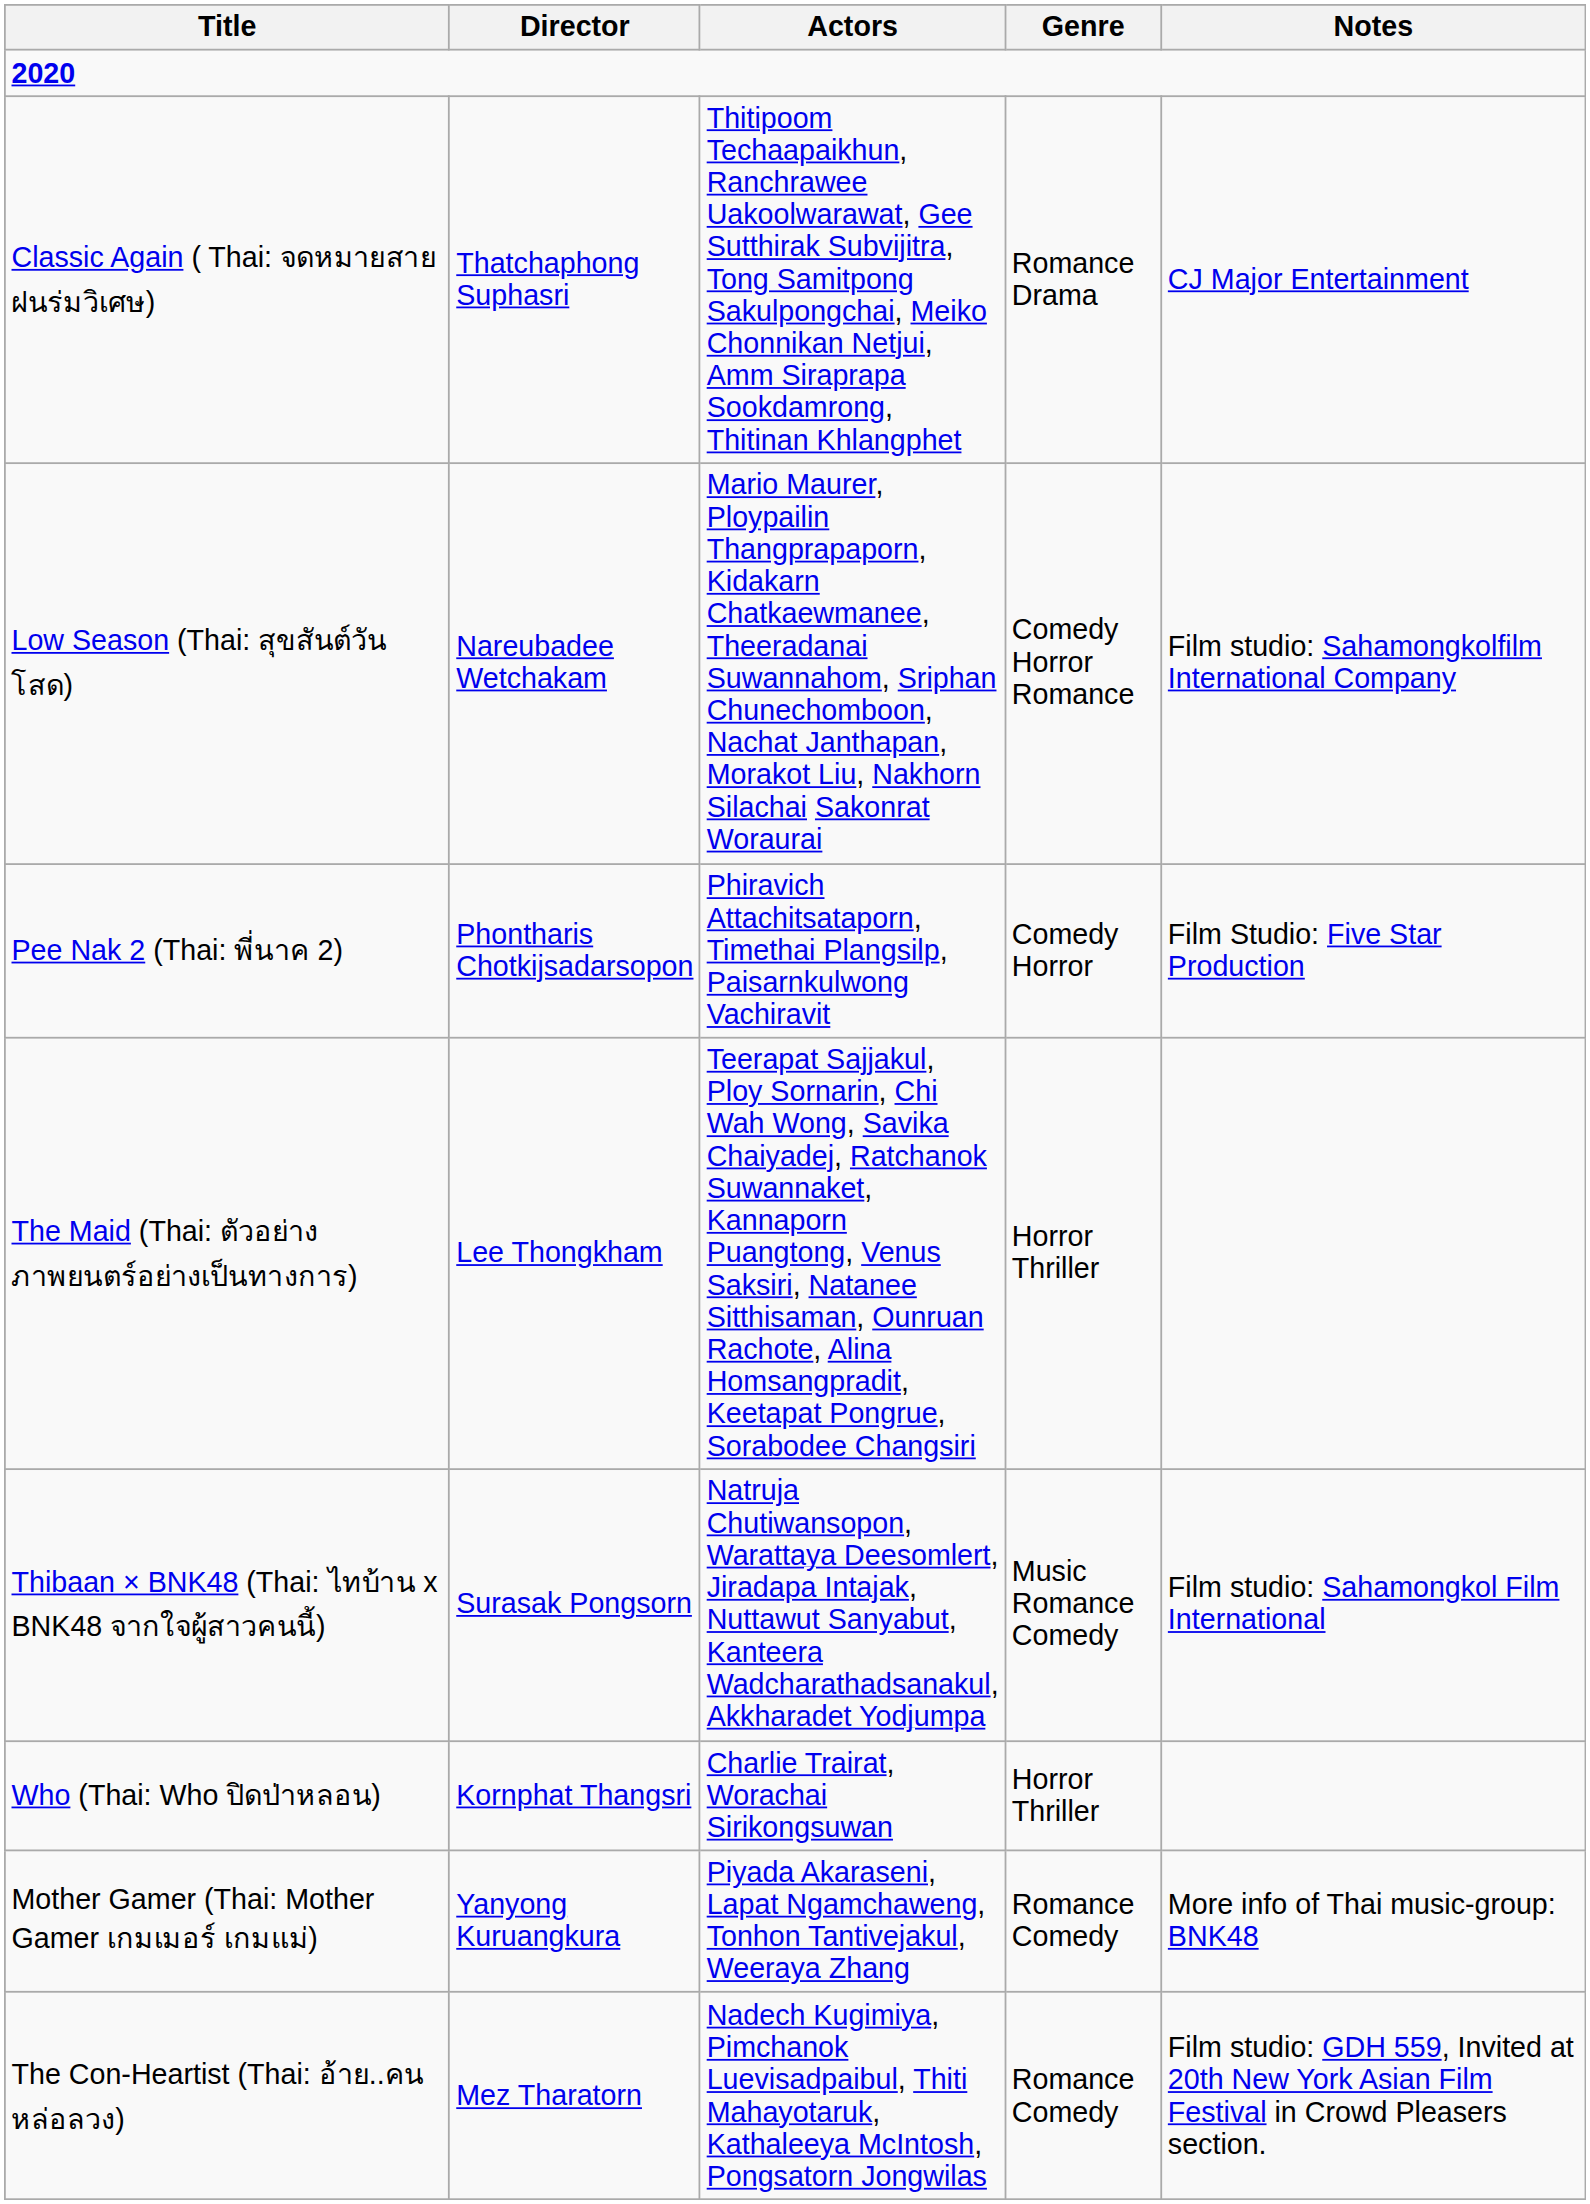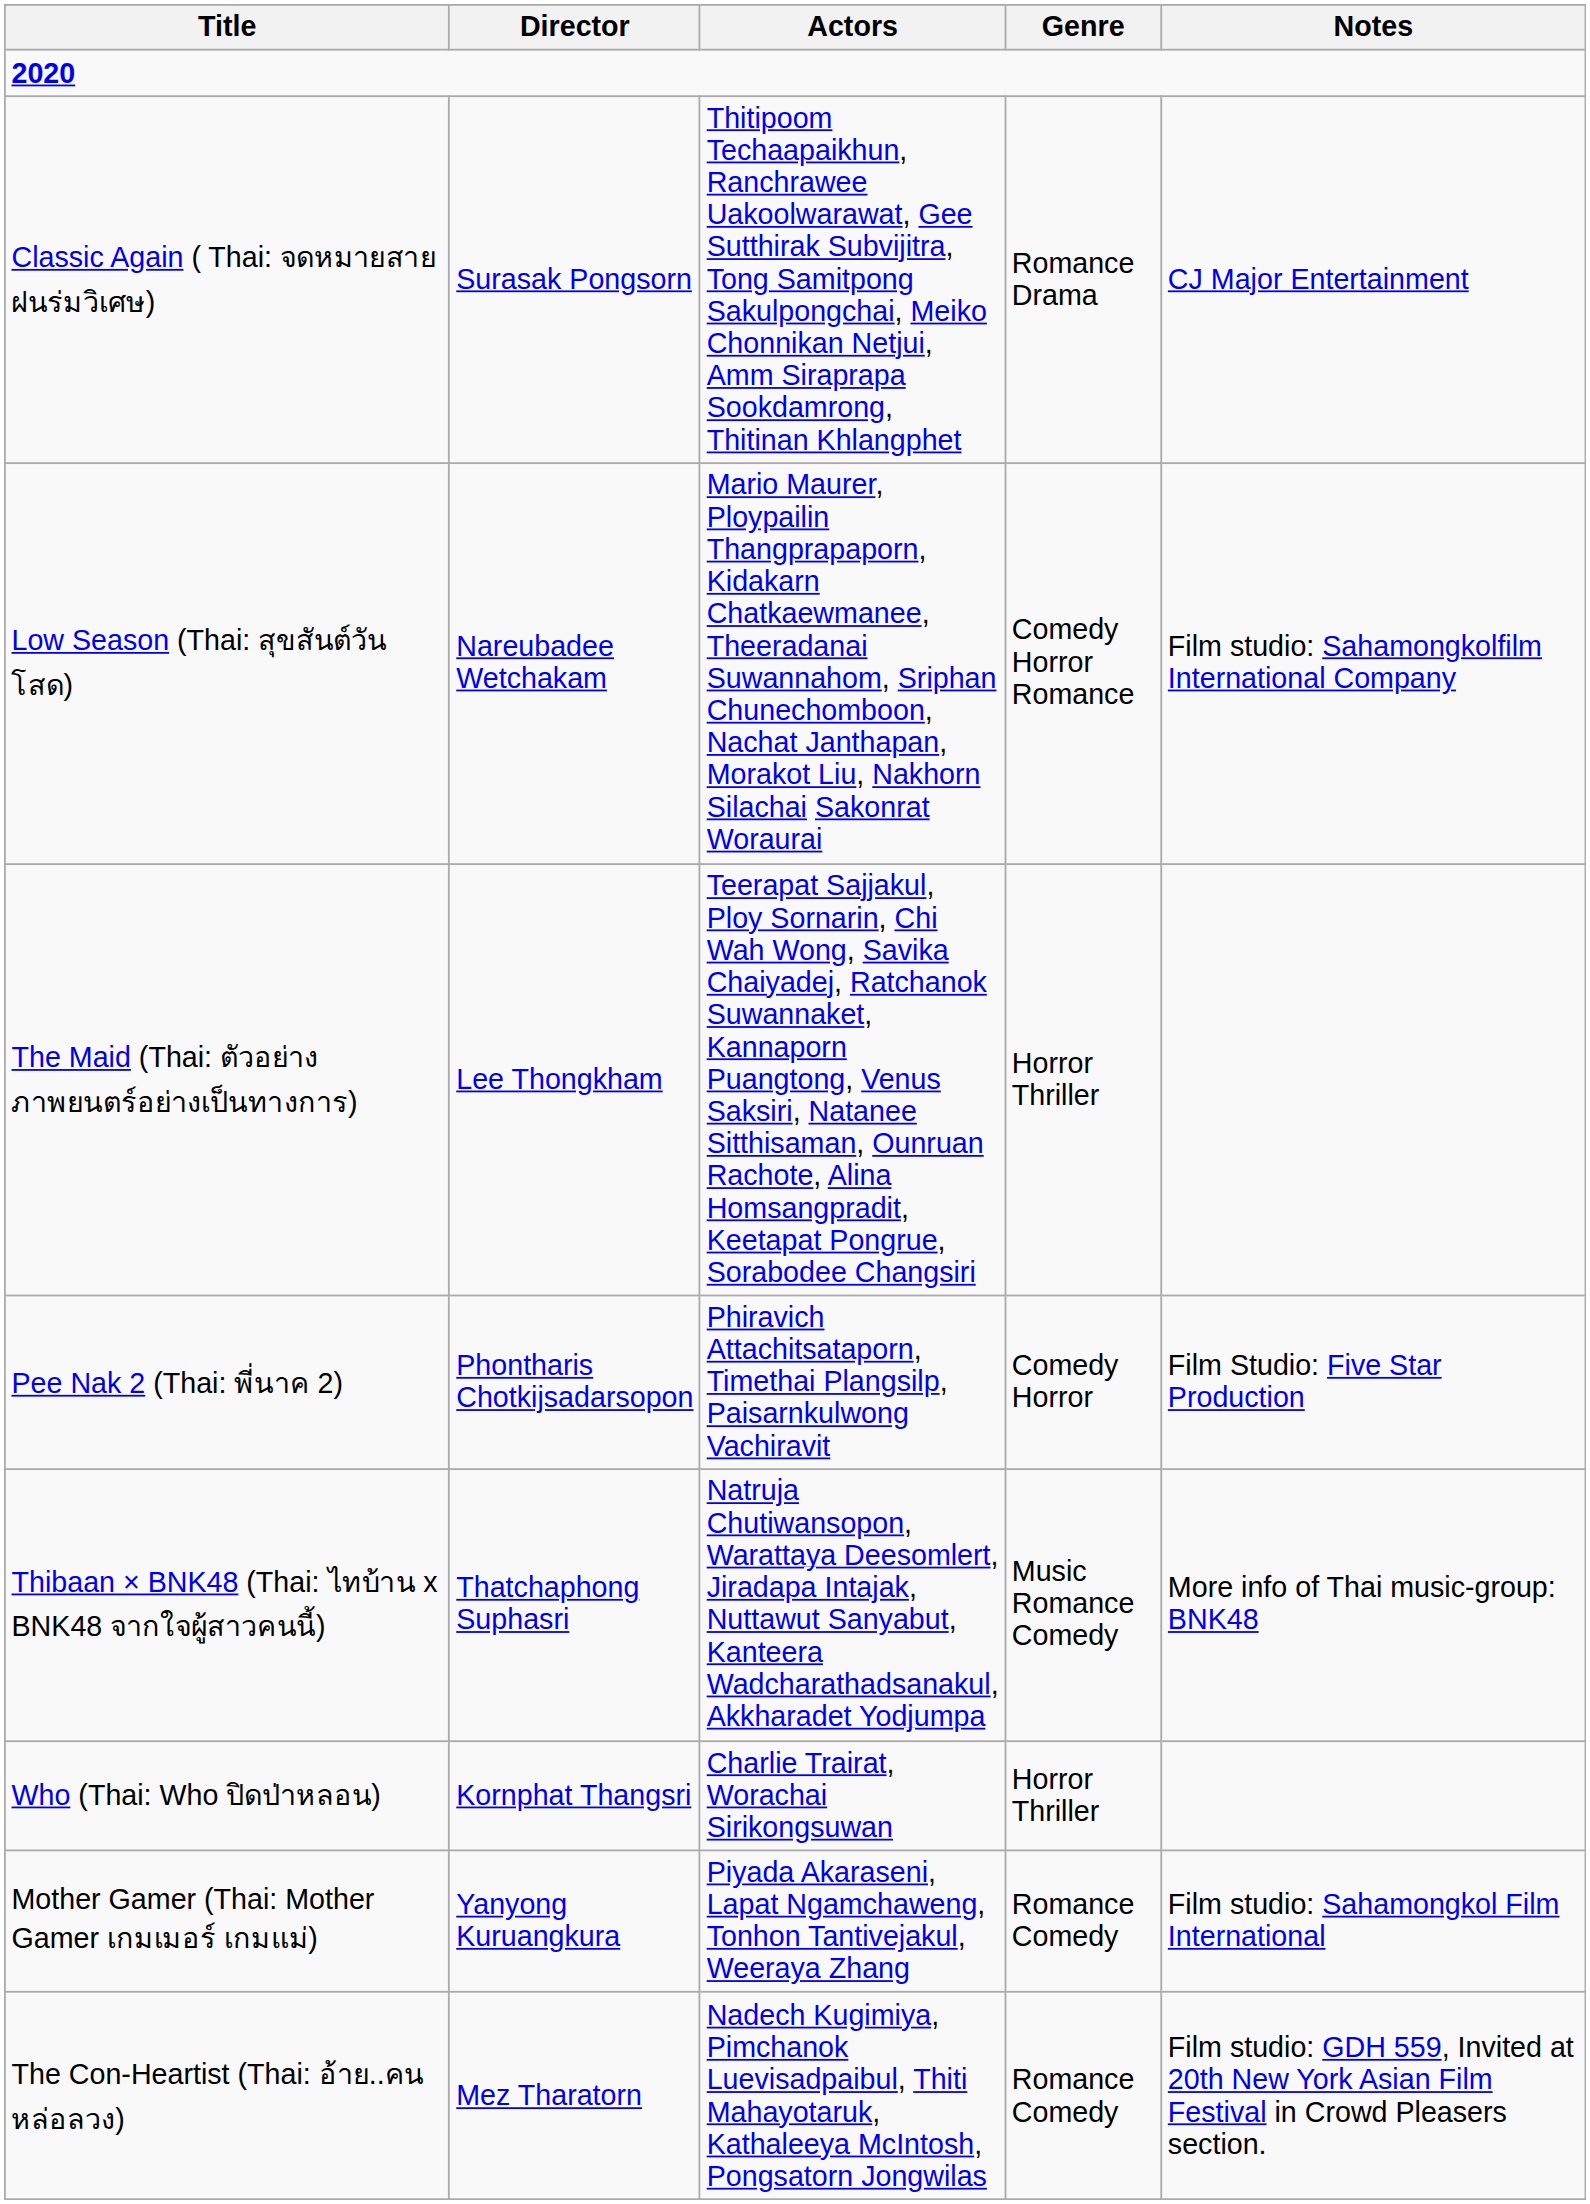 <table class="wikitable sortable" style="width:100%;">
 <tr>
 <th style="width:30%;">Title</th>
 <th style="width:14%;">Director</th>
 <th style="width:18%;">Actors</th>
 <th style="width:10%;">Genre</th>
 <th style="width:28%;">Notes</th>
 </tr>
 <tr>
 <td colspan="5" ><strong><a href='#'>2020</a></strong></td>
 </tr>
 <tr>
 <td><a href='#'>Classic Again</a> ( Thai: จดหมายสายฝนร่มวิเศษ)</td>
-<td><a href='#'>Thatchaphong Suphasri</a></td>
+<td><a href='#'>Surasak Pongsorn</a></td>
 <td><a href='#'>Thitipoom Techaapaikhun</a>, <a href='#'>Ranchrawee Uakoolwarawat</a>, <a href='#'>Gee Sutthirak Subvijitra</a>, <a href='#'>Tong Samitpong Sakulpongchai</a>, <a href='#'>Meiko Chonnikan Netjui</a>, <a href='#'>Amm Siraprapa Sookdamrong</a>, <a href='#'>Thitinan Khlangphet</a></td>
 <td>Romance Drama</td>
 <td><a href='#'>CJ Major Entertainment</a></td>
 </tr>
 <tr>
 <td><a href='#'>Low Season</a> (Thai: สุขสันต์วันโสด)</td>
 <td><a href='#'>Nareubadee Wetchakam</a></td>
 <td><a href='#'>Mario Maurer</a>, <a href='#'>Ploypailin Thangprapaporn</a>,<br><a href='#'>Kidakarn Chatkaewmanee</a>, <a href='#'>Theeradanai Suwannahom</a>, <a href='#'>Sriphan Chunechomboon</a>, <a href='#'>Nachat Janthapan</a>, <a href='#'>Morakot Liu</a>, <a href='#'>Nakhorn Silachai</a> <a href='#'>Sakonrat Woraurai</a></td>
 <td>Comedy Horror Romance</td>
 <td>Film studio: <a href='#'>Sahamongkolfilm International Company</a></td>
 </tr>
 <tr>
+<td><a href='#'>The Maid</a> (Thai: ตัวอย่างภาพยนตร์อย่างเป็นทางการ)</td>
+<td><a href='#'>Lee Thongkham</a></td>
+<td><a href='#'>Teerapat Sajjakul</a>,<br><a href='#'>Ploy Sornarin</a>, <a href='#'>Chi Wah Wong</a>, <a href='#'>Savika Chaiyadej</a>, <a href='#'>Ratchanok Suwannaket</a>, <a href='#'>Kannaporn Puangtong</a>, <a href='#'>Venus Saksiri</a>, <a href='#'>Natanee Sitthisaman</a>, <a href='#'>Ounruan Rachote</a>, <a href='#'>Alina Homsangpradit</a>, <a href='#'>Keetapat Pongrue</a>, <a href='#'>Sorabodee Changsiri</a></td>
+<td>Horror Thriller</td>
+<td></td>
+</tr>
+<tr>
 <td><a href='#'>Pee Nak 2</a>  (Thai: พี่นาค 2)</td>
 <td><a href='#'>Phontharis Chotkijsadarsopon</a></td>
 <td><a href='#'>Phiravich Attachitsataporn</a>, <a href='#'>Timethai Plangsilp</a>, <a href='#'>Paisarnkulwong Vachiravit</a></td>
 <td>Comedy Horror</td>
 <td>Film Studio: <a href='#'>Five Star Production</a></td>
 </tr>
 <tr>
-<td><a href='#'>The Maid</a> (Thai: ตัวอย่างภาพยนตร์อย่างเป็นทางการ)</td>
-<td><a href='#'>Lee Thongkham</a></td>
-<td><a href='#'>Teerapat Sajjakul</a>,<br><a href='#'>Ploy Sornarin</a>, <a href='#'>Chi Wah Wong</a>, <a href='#'>Savika Chaiyadej</a>, <a href='#'>Ratchanok Suwannaket</a>, <a href='#'>Kannaporn Puangtong</a>, <a href='#'>Venus Saksiri</a>, <a href='#'>Natanee Sitthisaman</a>, <a href='#'>Ounruan Rachote</a>, <a href='#'>Alina Homsangpradit</a>, <a href='#'>Keetapat Pongrue</a>, <a href='#'>Sorabodee Changsiri</a></td>
-<td>Horror Thriller</td>
-<td></td>
-</tr>
-<tr>
 <td><a href='#'>Thibaan × BNK48</a> (Thai: ไทบ้าน x BNK48 จากใจผู้สาวคนนี้)</td>
-<td><a href='#'>Surasak Pongsorn</a></td>
+<td><a href='#'>Thatchaphong Suphasri</a></td>
 <td><a href='#'>Natruja Chutiwansopon</a>, <a href='#'>Warattaya Deesomlert</a>, <a href='#'>Jiradapa Intajak</a>, <a href='#'>Nuttawut Sanyabut</a>, <a href='#'>Kanteera Wadcharathadsanakul</a>, <a href='#'>Akkharadet Yodjumpa</a></td>
 <td>Music Romance Comedy</td>
-<td>Film studio: <a href='#'>Sahamongkol Film International</a></td>
+<td>More info of Thai music-group: <a href='#'>BNK48</a></td>
 </tr>
 <tr>
 <td><a href='#'>Who</a> (Thai: Who ปิดป่าหลอน)</td>
 <td><a href='#'>Kornphat Thangsri</a></td>
 <td><a href='#'>Charlie Trairat</a>, <a href='#'>Worachai Sirikongsuwan</a></td>
 <td>Horror Thriller</td>
 <td></td>
 </tr>
 <tr>
 <td>Mother Gamer (Thai: Mother Gamer เกมเมอร์ เกมแม่)</td>
 <td><a href='#'>Yanyong Kuruangkura</a></td>
 <td><a href='#'>Piyada Akaraseni</a>, <a href='#'>Lapat Ngamchaweng</a>, <a href='#'>Tonhon Tantivejakul</a>, <a href='#'>Weeraya Zhang</a></td>
 <td>Romance Comedy</td>
-<td>More info of Thai music-group: <a href='#'>BNK48</a></td>
+<td>Film studio: <a href='#'>Sahamongkol Film International</a></td>
 </tr>
 <tr>
 <td>The Con-Heartist (Thai: อ้าย..คนหล่อลวง)</td>
 <td><a href='#'>Mez Tharatorn</a></td>
 <td><a href='#'>Nadech Kugimiya</a>, <a href='#'>Pimchanok Luevisadpaibul</a>, <a href='#'>Thiti Mahayotaruk</a>, <a href='#'>Kathaleeya McIntosh</a>, <a href='#'>Pongsatorn Jongwilas</a></td>
 <td>Romance Comedy</td>
 <td>Film studio: <a href='#'>GDH 559</a>, Invited at <a href='#'>20th New York Asian Film Festival</a> in Crowd Pleasers section.</td>
 </tr>
 <tr>
 </tr>
 </table>
